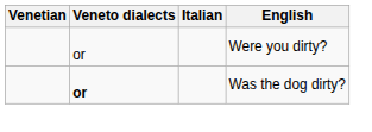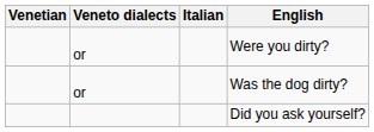 <table class=wikitable>
 <tr>
 <th>Venetian</th>
 <th>Veneto dialects</th>
 <th>Italian</th>
 <th>English</th>
 </tr>
 <tr>
 <td></td>
 <td><br>or </td>
 <td></td>
 <td>Were you dirty?</td>
 </tr>
 <tr>
 <td></td>
-<td><strong><br>or </strong></td>
+<td><br>or </td>
 <td></td>
 <td>Was the dog dirty?</td>
 </tr>
+<tr>
+<td></td>
+<td></td>
+<td></td>
+<td>Did you ask yourself?</td>
+</tr>
 </table>
